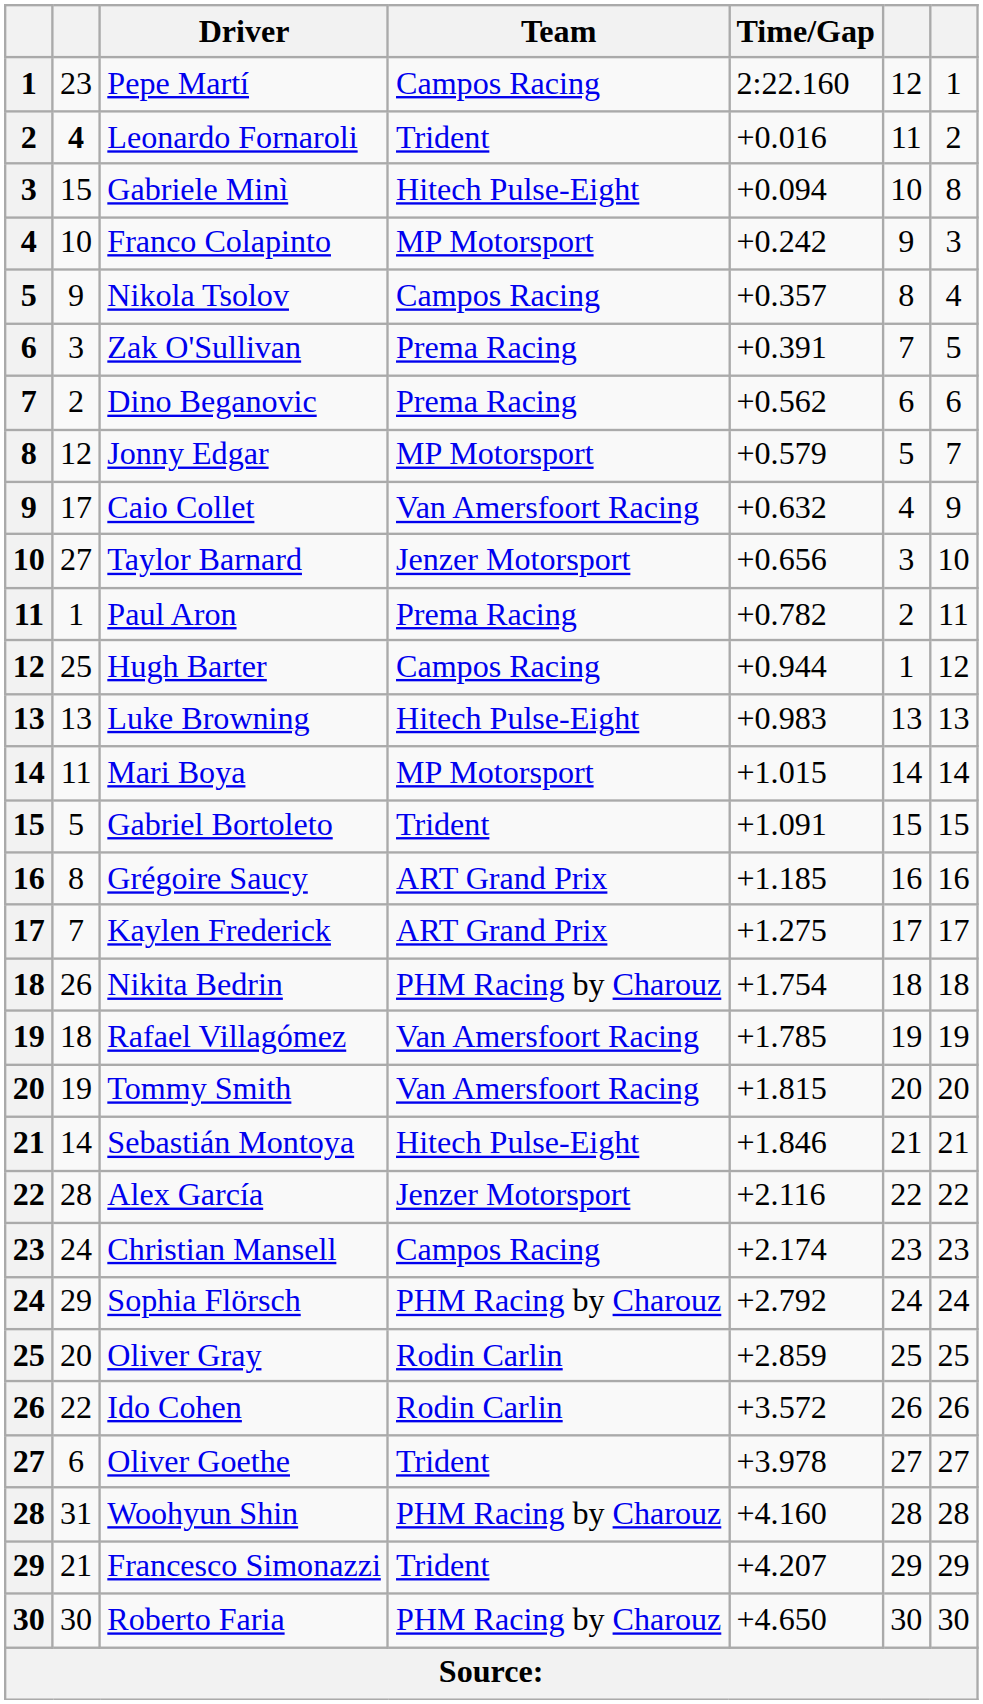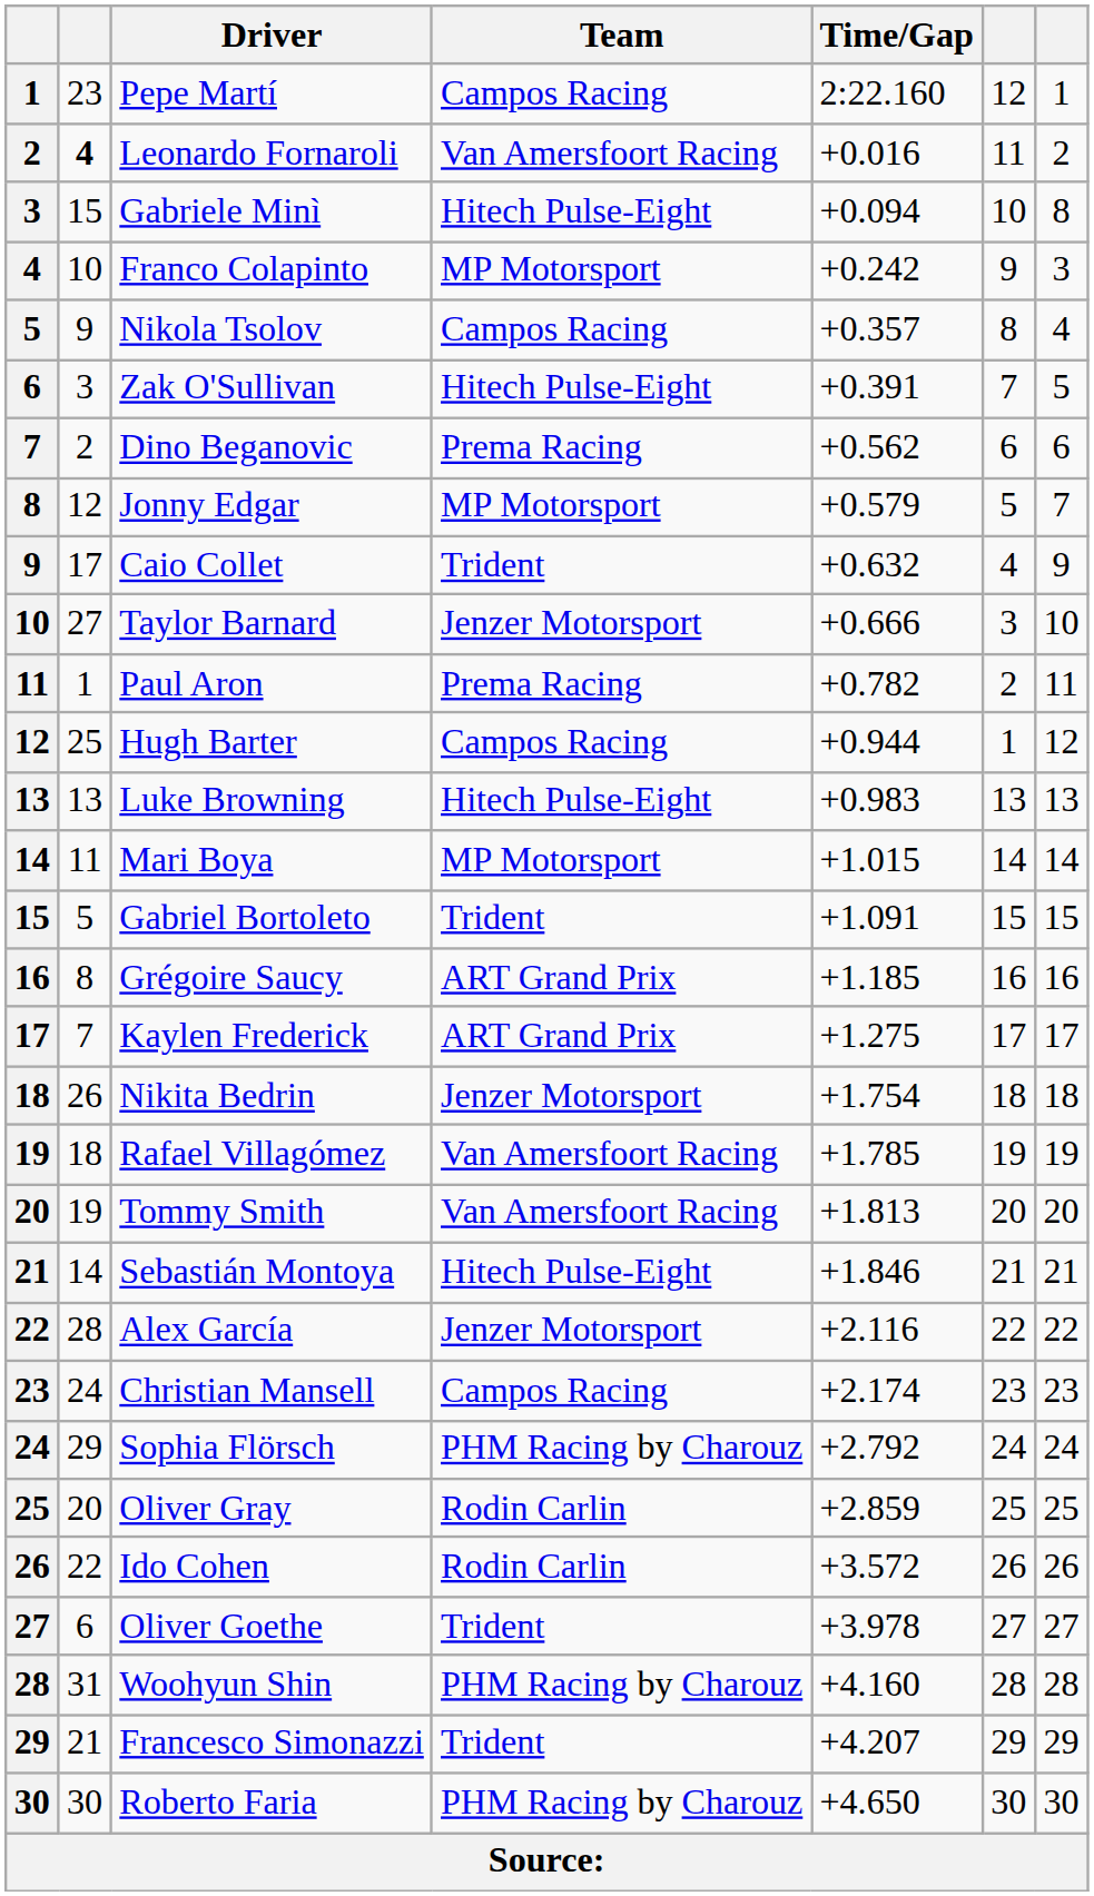 <table class="wikitable" style="font-size:85%">
 <tr>
 <th></th>
 <th></th>
 <th>Driver</th>
 <th>Team</th>
 <th>Time/Gap</th>
 <th></th>
 <th></th>
 </tr>
 <tr>
 <th>1</th>
 <td align="center">23</td>
 <td> <a href='#'>Pepe Martí</a></td>
 <td><a href='#'>Campos Racing</a></td>
 <td>2:22.160</td>
 <td align="center">12</td>
 <td align="center">1</td>
 </tr>
 <tr>
 <th>2</th>
 <td align="center"><strong>4</strong></td>
 <td> <a href='#'>Leonardo Fornaroli</a></td>
-<td><a href='#'>Trident</a></td>
+<td><a href='#'>Van Amersfoort Racing</a></td>
 <td>+0.016</td>
 <td align="center">11</td>
 <td align="center">2</td>
 </tr>
 <tr>
 <th>3</th>
 <td align="center">15</td>
 <td> <a href='#'>Gabriele Minì</a></td>
 <td><a href='#'>Hitech Pulse-Eight</a></td>
 <td>+0.094</td>
 <td align="center">10</td>
 <td align="center">8</td>
 </tr>
 <tr>
 <th>4</th>
 <td align="center">10</td>
 <td> <a href='#'>Franco Colapinto</a></td>
 <td><a href='#'>MP Motorsport</a></td>
 <td>+0.242</td>
 <td align="center">9</td>
 <td align="center">3</td>
 </tr>
 <tr>
 <th>5</th>
 <td align="center">9</td>
 <td> <a href='#'>Nikola Tsolov</a></td>
 <td><a href='#'>Campos Racing</a></td>
 <td>+0.357</td>
 <td align="center">8</td>
 <td align="center">4</td>
 </tr>
 <tr>
 <th>6</th>
 <td align="center">3</td>
 <td> <a href='#'>Zak O'Sullivan</a></td>
-<td><a href='#'>Prema Racing</a></td>
+<td><a href='#'>Hitech Pulse-Eight</a></td>
 <td>+0.391</td>
 <td align="center">7</td>
 <td align="center">5</td>
 </tr>
 <tr>
 <th>7</th>
 <td align="center">2</td>
 <td> <a href='#'>Dino Beganovic</a></td>
 <td><a href='#'>Prema Racing</a></td>
 <td>+0.562</td>
 <td align="center">6</td>
 <td align="center">6</td>
 </tr>
 <tr>
 <th>8</th>
 <td align="center">12</td>
 <td> <a href='#'>Jonny Edgar</a></td>
 <td><a href='#'>MP Motorsport</a></td>
 <td>+0.579</td>
 <td align="center">5</td>
 <td align="center">7</td>
 </tr>
 <tr>
 <th>9</th>
 <td align="center">17</td>
 <td> <a href='#'>Caio Collet</a></td>
-<td><a href='#'>Van Amersfoort Racing</a></td>
+<td><a href='#'>Trident</a></td>
 <td>+0.632</td>
 <td align="center">4</td>
 <td align="center">9</td>
 </tr>
 <tr>
 <th>10</th>
 <td align="center">27</td>
 <td> <a href='#'>Taylor Barnard</a></td>
 <td><a href='#'>Jenzer Motorsport</a></td>
-<td>+0.656</td>
+<td>+0.666</td>
 <td align="center">3</td>
 <td align="center">10</td>
 </tr>
 <tr>
 <th>11</th>
 <td align="center">1</td>
 <td> <a href='#'>Paul Aron</a></td>
 <td><a href='#'>Prema Racing</a></td>
 <td>+0.782</td>
 <td align="center">2</td>
 <td align="center">11</td>
 </tr>
 <tr>
 <th>12</th>
 <td align="center">25</td>
 <td> <a href='#'>Hugh Barter</a></td>
 <td><a href='#'>Campos Racing</a></td>
 <td>+0.944</td>
 <td align="center">1</td>
 <td align="center">12</td>
 </tr>
 <tr>
 <th>13</th>
 <td align="center">13</td>
 <td> <a href='#'>Luke Browning</a></td>
 <td><a href='#'>Hitech Pulse-Eight</a></td>
 <td>+0.983</td>
 <td align="center">13</td>
 <td align="center">13</td>
 </tr>
 <tr>
 <th>14</th>
 <td align="center">11</td>
 <td> <a href='#'>Mari Boya</a></td>
 <td><a href='#'>MP Motorsport</a></td>
 <td>+1.015</td>
 <td align="center">14</td>
 <td align="center">14</td>
 </tr>
 <tr>
 <th>15</th>
 <td align="center">5</td>
 <td> <a href='#'>Gabriel Bortoleto</a></td>
 <td><a href='#'>Trident</a></td>
 <td>+1.091</td>
 <td align="center">15</td>
 <td align="center">15</td>
 </tr>
 <tr>
 <th>16</th>
 <td align="center">8</td>
 <td> <a href='#'>Grégoire Saucy</a></td>
 <td><a href='#'>ART Grand Prix</a></td>
 <td>+1.185</td>
 <td align="center">16</td>
 <td align="center">16</td>
 </tr>
 <tr>
 <th>17</th>
 <td align="center">7</td>
 <td> <a href='#'>Kaylen Frederick</a></td>
 <td><a href='#'>ART Grand Prix</a></td>
 <td>+1.275</td>
 <td align="center">17</td>
 <td align="center">17</td>
 </tr>
 <tr>
 <th>18</th>
 <td align="center">26</td>
 <td> <a href='#'>Nikita Bedrin</a></td>
-<td><a href='#'>PHM Racing</a> by <a href='#'>Charouz</a></td>
+<td><a href='#'>Jenzer Motorsport</a></td>
 <td>+1.754</td>
 <td align="center">18</td>
 <td align="center">18</td>
 </tr>
 <tr>
 <th>19</th>
 <td align="center">18</td>
 <td> <a href='#'>Rafael Villagómez</a></td>
 <td><a href='#'>Van Amersfoort Racing</a></td>
 <td>+1.785</td>
 <td align="center">19</td>
 <td align="center">19</td>
 </tr>
 <tr>
 <th>20</th>
 <td align="center">19</td>
 <td> <a href='#'>Tommy Smith</a></td>
 <td><a href='#'>Van Amersfoort Racing</a></td>
-<td>+1.815</td>
+<td>+1.813</td>
 <td align="center">20</td>
 <td align="center">20</td>
 </tr>
 <tr>
 <th>21</th>
 <td align="center">14</td>
 <td> <a href='#'>Sebastián Montoya</a></td>
 <td><a href='#'>Hitech Pulse-Eight</a></td>
 <td>+1.846</td>
 <td align="center">21</td>
 <td align="center">21</td>
 </tr>
 <tr>
 <th>22</th>
 <td align="center">28</td>
 <td> <a href='#'>Alex García</a></td>
 <td><a href='#'>Jenzer Motorsport</a></td>
 <td>+2.116</td>
 <td align="center">22</td>
 <td align="center">22</td>
 </tr>
 <tr>
 <th>23</th>
 <td align="center">24</td>
 <td> <a href='#'>Christian Mansell</a></td>
 <td><a href='#'>Campos Racing</a></td>
 <td>+2.174</td>
 <td align="center">23</td>
 <td align="center">23</td>
 </tr>
 <tr>
 <th>24</th>
 <td align="center">29</td>
 <td> <a href='#'>Sophia Flörsch</a></td>
 <td><a href='#'>PHM Racing</a> by <a href='#'>Charouz</a></td>
 <td>+2.792</td>
 <td align="center">24</td>
 <td align="center">24</td>
 </tr>
 <tr>
 <th>25</th>
 <td align="center">20</td>
 <td> <a href='#'>Oliver Gray</a></td>
 <td><a href='#'>Rodin Carlin</a></td>
 <td>+2.859</td>
 <td align="center">25</td>
 <td align="center">25</td>
 </tr>
 <tr>
 <th>26</th>
 <td align="center">22</td>
 <td> <a href='#'>Ido Cohen</a></td>
 <td><a href='#'>Rodin Carlin</a></td>
 <td>+3.572</td>
 <td align="center">26</td>
 <td align="center">26</td>
 </tr>
 <tr>
 <th>27</th>
 <td align="center">6</td>
 <td> <a href='#'>Oliver Goethe</a></td>
 <td><a href='#'>Trident</a></td>
 <td>+3.978</td>
 <td align="center">27</td>
 <td align="center">27</td>
 </tr>
 <tr>
 <th>28</th>
 <td align="center">31</td>
 <td> <a href='#'>Woohyun Shin</a></td>
 <td><a href='#'>PHM Racing</a> by <a href='#'>Charouz</a></td>
 <td>+4.160</td>
 <td align="center">28</td>
 <td align="center">28</td>
 </tr>
 <tr>
 <th>29</th>
 <td align="center">21</td>
 <td> <a href='#'>Francesco Simonazzi</a></td>
 <td><a href='#'>Trident</a></td>
 <td>+4.207</td>
 <td align="center">29</td>
 <td align="center">29</td>
 </tr>
 <tr>
 <th>30</th>
 <td align="center">30</td>
 <td> <a href='#'>Roberto Faria</a></td>
 <td><a href='#'>PHM Racing</a> by <a href='#'>Charouz</a></td>
 <td>+4.650</td>
 <td align="center">30</td>
 <td align="center">30</td>
 </tr>
 <tr>
 <th colspan="7">Source:</th>
 </tr>
 </table>
